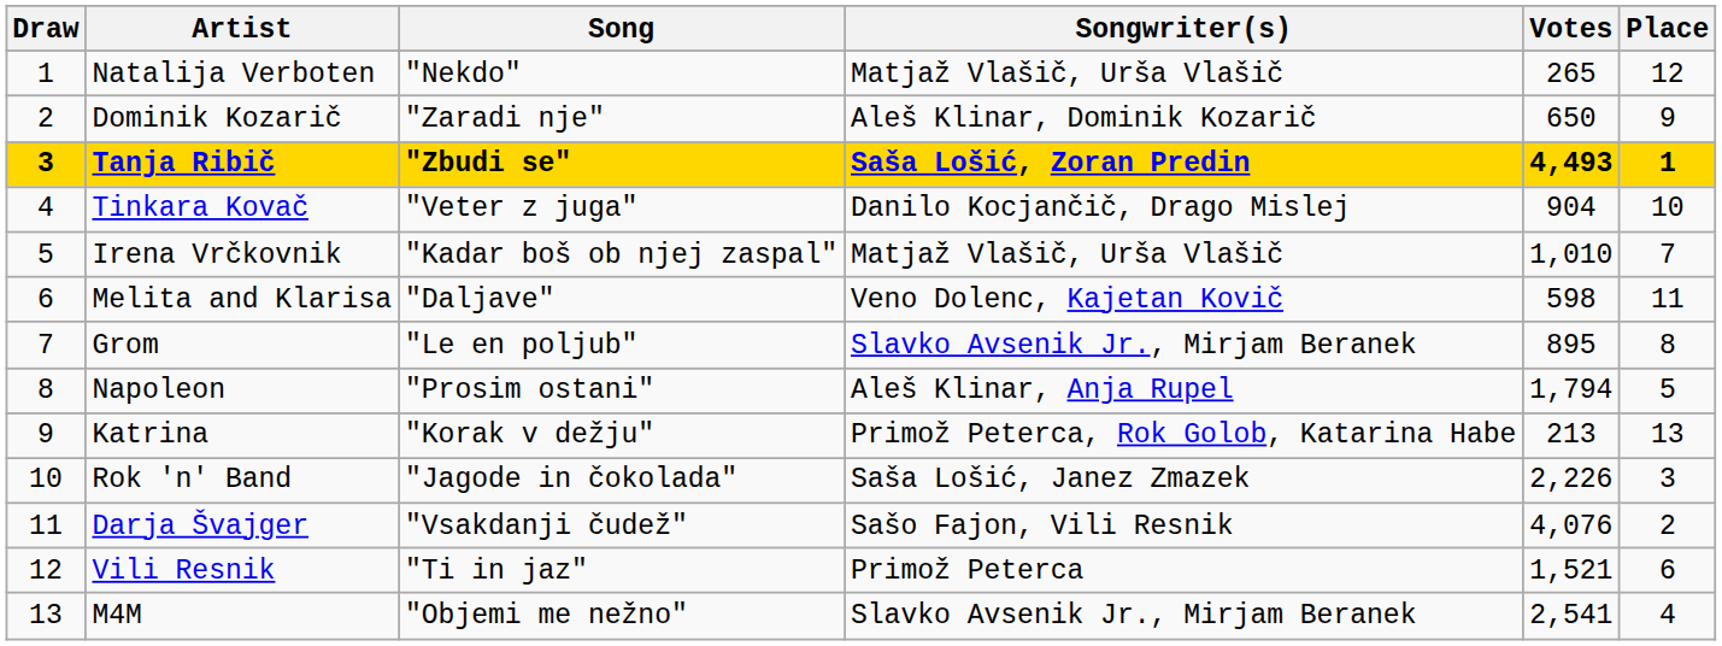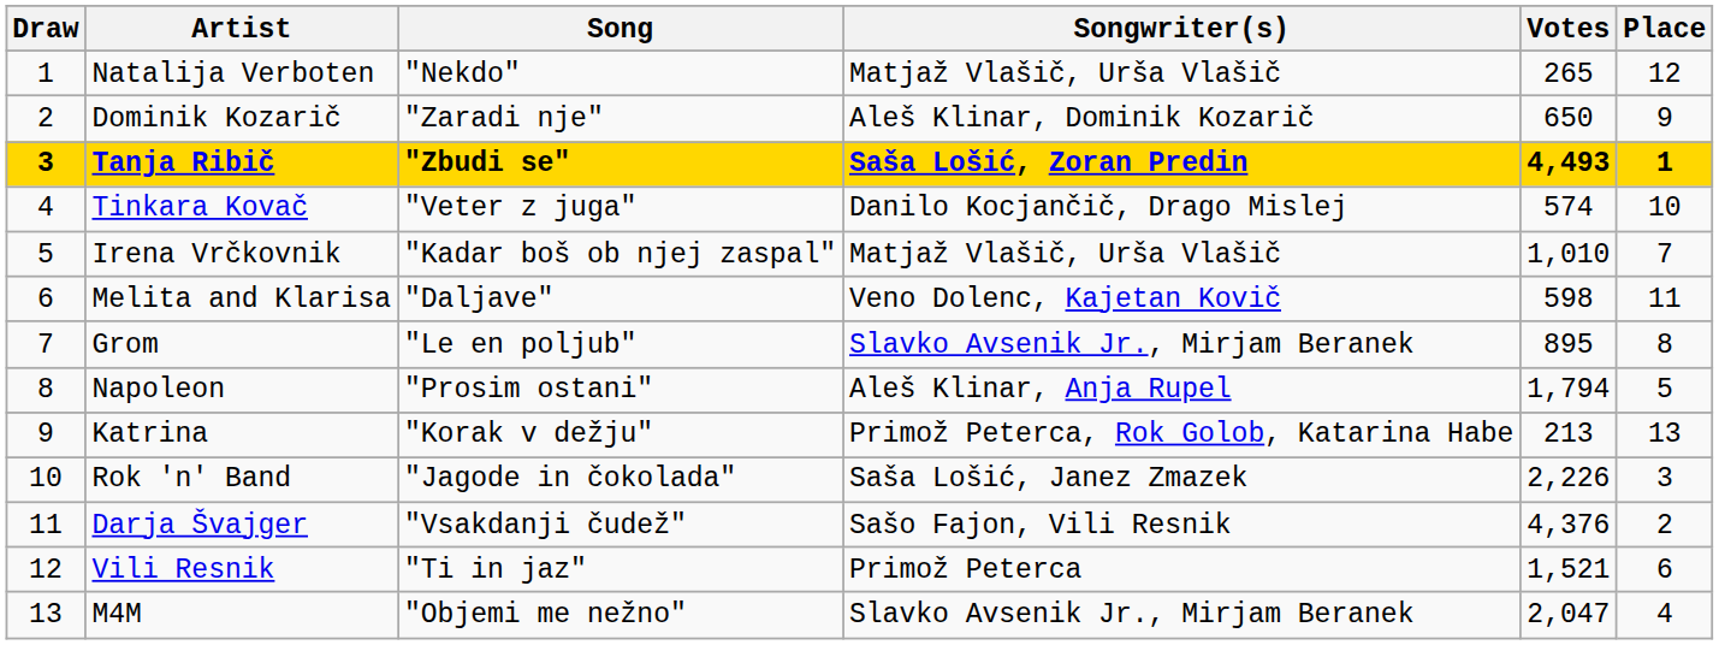 <table class="sortable wikitable" style="margin: 1em auto 1em auto; text-align:center">
 <tr>
 <th>Draw</th>
 <th>Artist</th>
 <th>Song</th>
 <th>Songwriter(s)</th>
 <th>Votes</th>
 <th>Place</th>
 </tr>
 <tr>
 <td>1</td>
 <td align="left">Natalija Verboten</td>
 <td align="left">"Nekdo"</td>
 <td align="left">Matjaž Vlašič, Urša Vlašič</td>
 <td>265</td>
 <td>12</td>
 </tr>
 <tr>
 <td>2</td>
 <td align="left">Dominik Kozarič</td>
 <td align="left">"Zaradi nje"</td>
 <td align="left">Aleš Klinar, Dominik Kozarič</td>
 <td>650</td>
 <td>9</td>
 </tr>
 <tr style="background:gold; font-weight:bold;">
 <td>3</td>
 <td align="left"><a href='#'>Tanja Ribič</a></td>
 <td align="left">"Zbudi se"</td>
 <td align="left"><a href='#'>Saša Lošić</a>, <a href='#'>Zoran Predin</a></td>
 <td>4,493</td>
 <td>1</td>
 </tr>
 <tr>
 <td>4</td>
 <td align="left"><a href='#'>Tinkara Kovač</a></td>
 <td align="left">"Veter z juga"</td>
 <td align="left">Danilo Kocjančič, Drago Mislej</td>
-<td>904</td>
+<td>574</td>
 <td>10</td>
 </tr>
 <tr>
 <td>5</td>
 <td align="left">Irena Vrčkovnik</td>
 <td align="left">"Kadar boš ob njej zaspal"</td>
 <td align="left">Matjaž Vlašič, Urša Vlašič</td>
 <td>1,010</td>
 <td>7</td>
 </tr>
 <tr>
 <td>6</td>
 <td align="left">Melita and Klarisa</td>
 <td align="left">"Daljave"</td>
 <td align="left">Veno Dolenc, <a href='#'>Kajetan Kovič</a></td>
 <td>598</td>
 <td>11</td>
 </tr>
 <tr>
 <td>7</td>
 <td align="left">Grom</td>
 <td align="left">"Le en poljub"</td>
 <td align="left"><a href='#'>Slavko Avsenik Jr.</a>, Mirjam Beranek</td>
 <td>895</td>
 <td>8</td>
 </tr>
 <tr>
 <td>8</td>
 <td align="left">Napoleon</td>
 <td align="left">"Prosim ostani"</td>
 <td align="left">Aleš Klinar, <a href='#'>Anja Rupel</a></td>
 <td>1,794</td>
 <td>5</td>
 </tr>
 <tr>
 <td>9</td>
 <td align="left">Katrina</td>
 <td align="left">"Korak v dežju"</td>
 <td align="left">Primož Peterca, <a href='#'>Rok Golob</a>, Katarina Habe</td>
 <td>213</td>
 <td>13</td>
 </tr>
 <tr>
 <td>10</td>
 <td align="left">Rok 'n' Band</td>
 <td align="left">"Jagode in čokolada"</td>
 <td align="left">Saša Lošić, Janez Zmazek</td>
 <td>2,226</td>
 <td>3</td>
 </tr>
 <tr>
 <td>11</td>
 <td align="left"><a href='#'>Darja Švajger</a></td>
 <td align="left">"Vsakdanji čudež"</td>
 <td align="left">Sašo Fajon, Vili Resnik</td>
-<td>4,076</td>
+<td>4,376</td>
 <td>2</td>
 </tr>
 <tr>
 <td>12</td>
 <td align="left"><a href='#'>Vili Resnik</a></td>
 <td align="left">"Ti in jaz"</td>
 <td align="left">Primož Peterca</td>
 <td>1,521</td>
 <td>6</td>
 </tr>
 <tr>
 <td>13</td>
 <td align="left">M4M</td>
 <td align="left">"Objemi me nežno"</td>
 <td align="left">Slavko Avsenik Jr., Mirjam Beranek</td>
-<td>2,541</td>
+<td>2,047</td>
 <td>4</td>
 </tr>
 </table>
